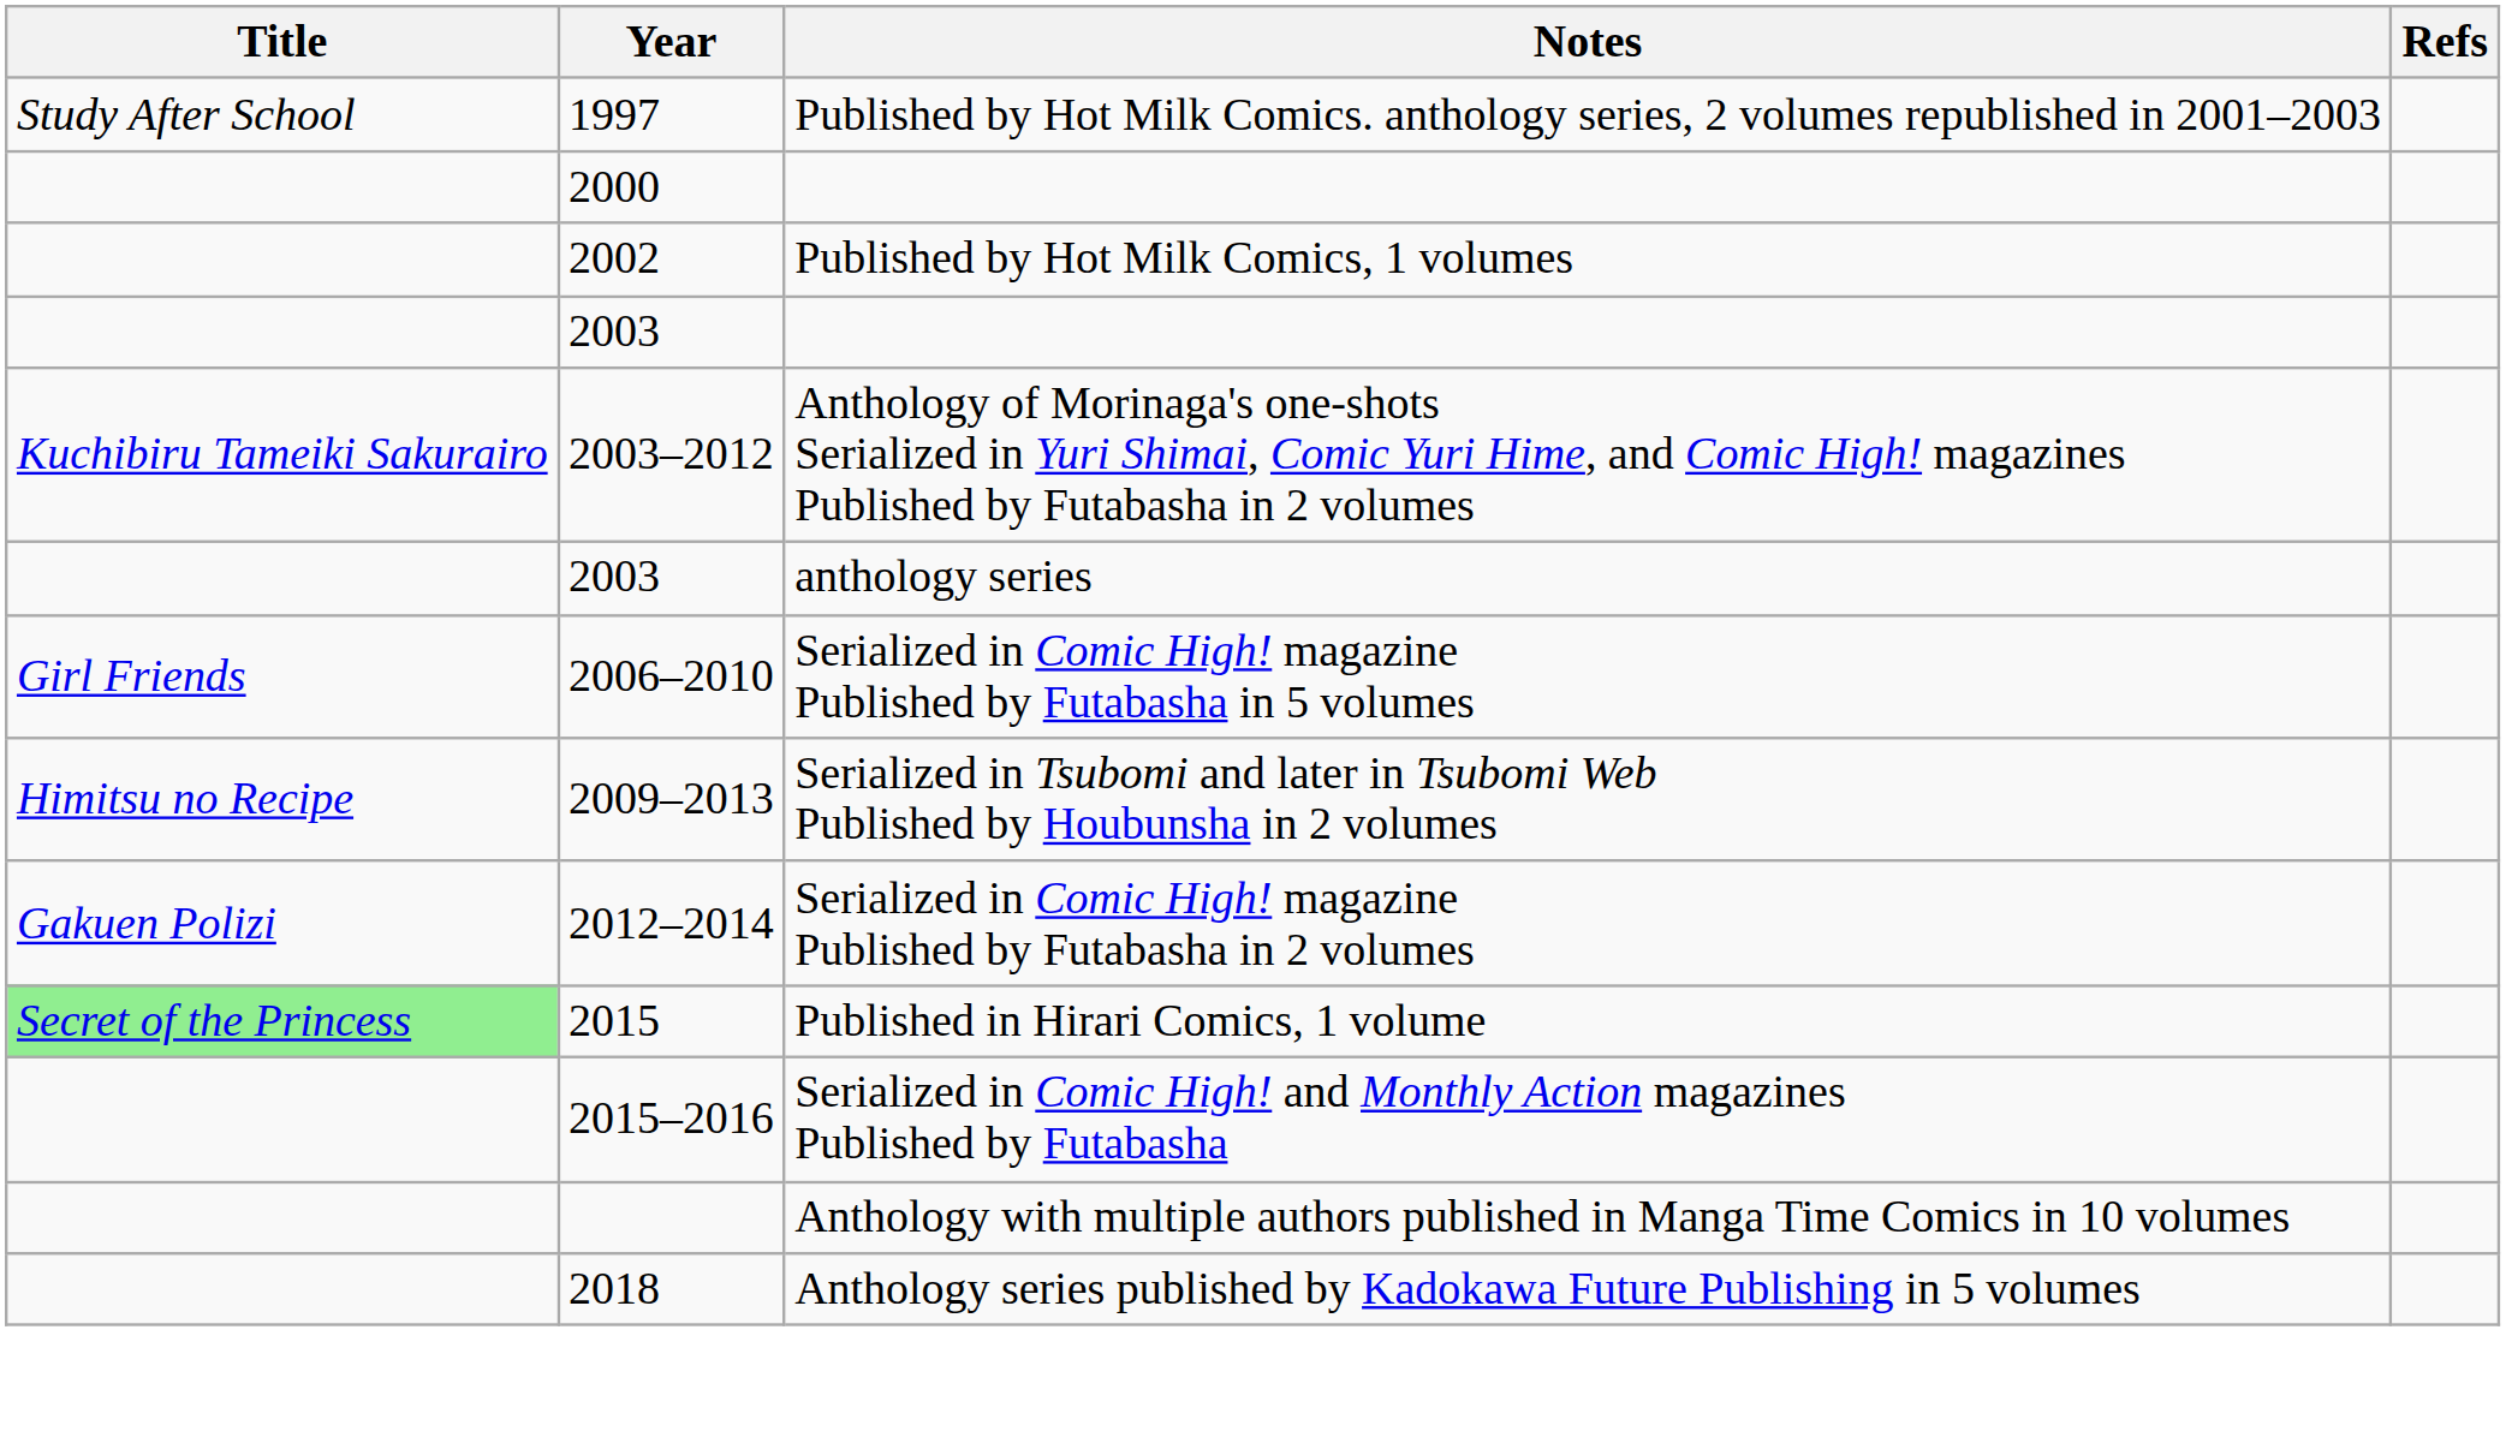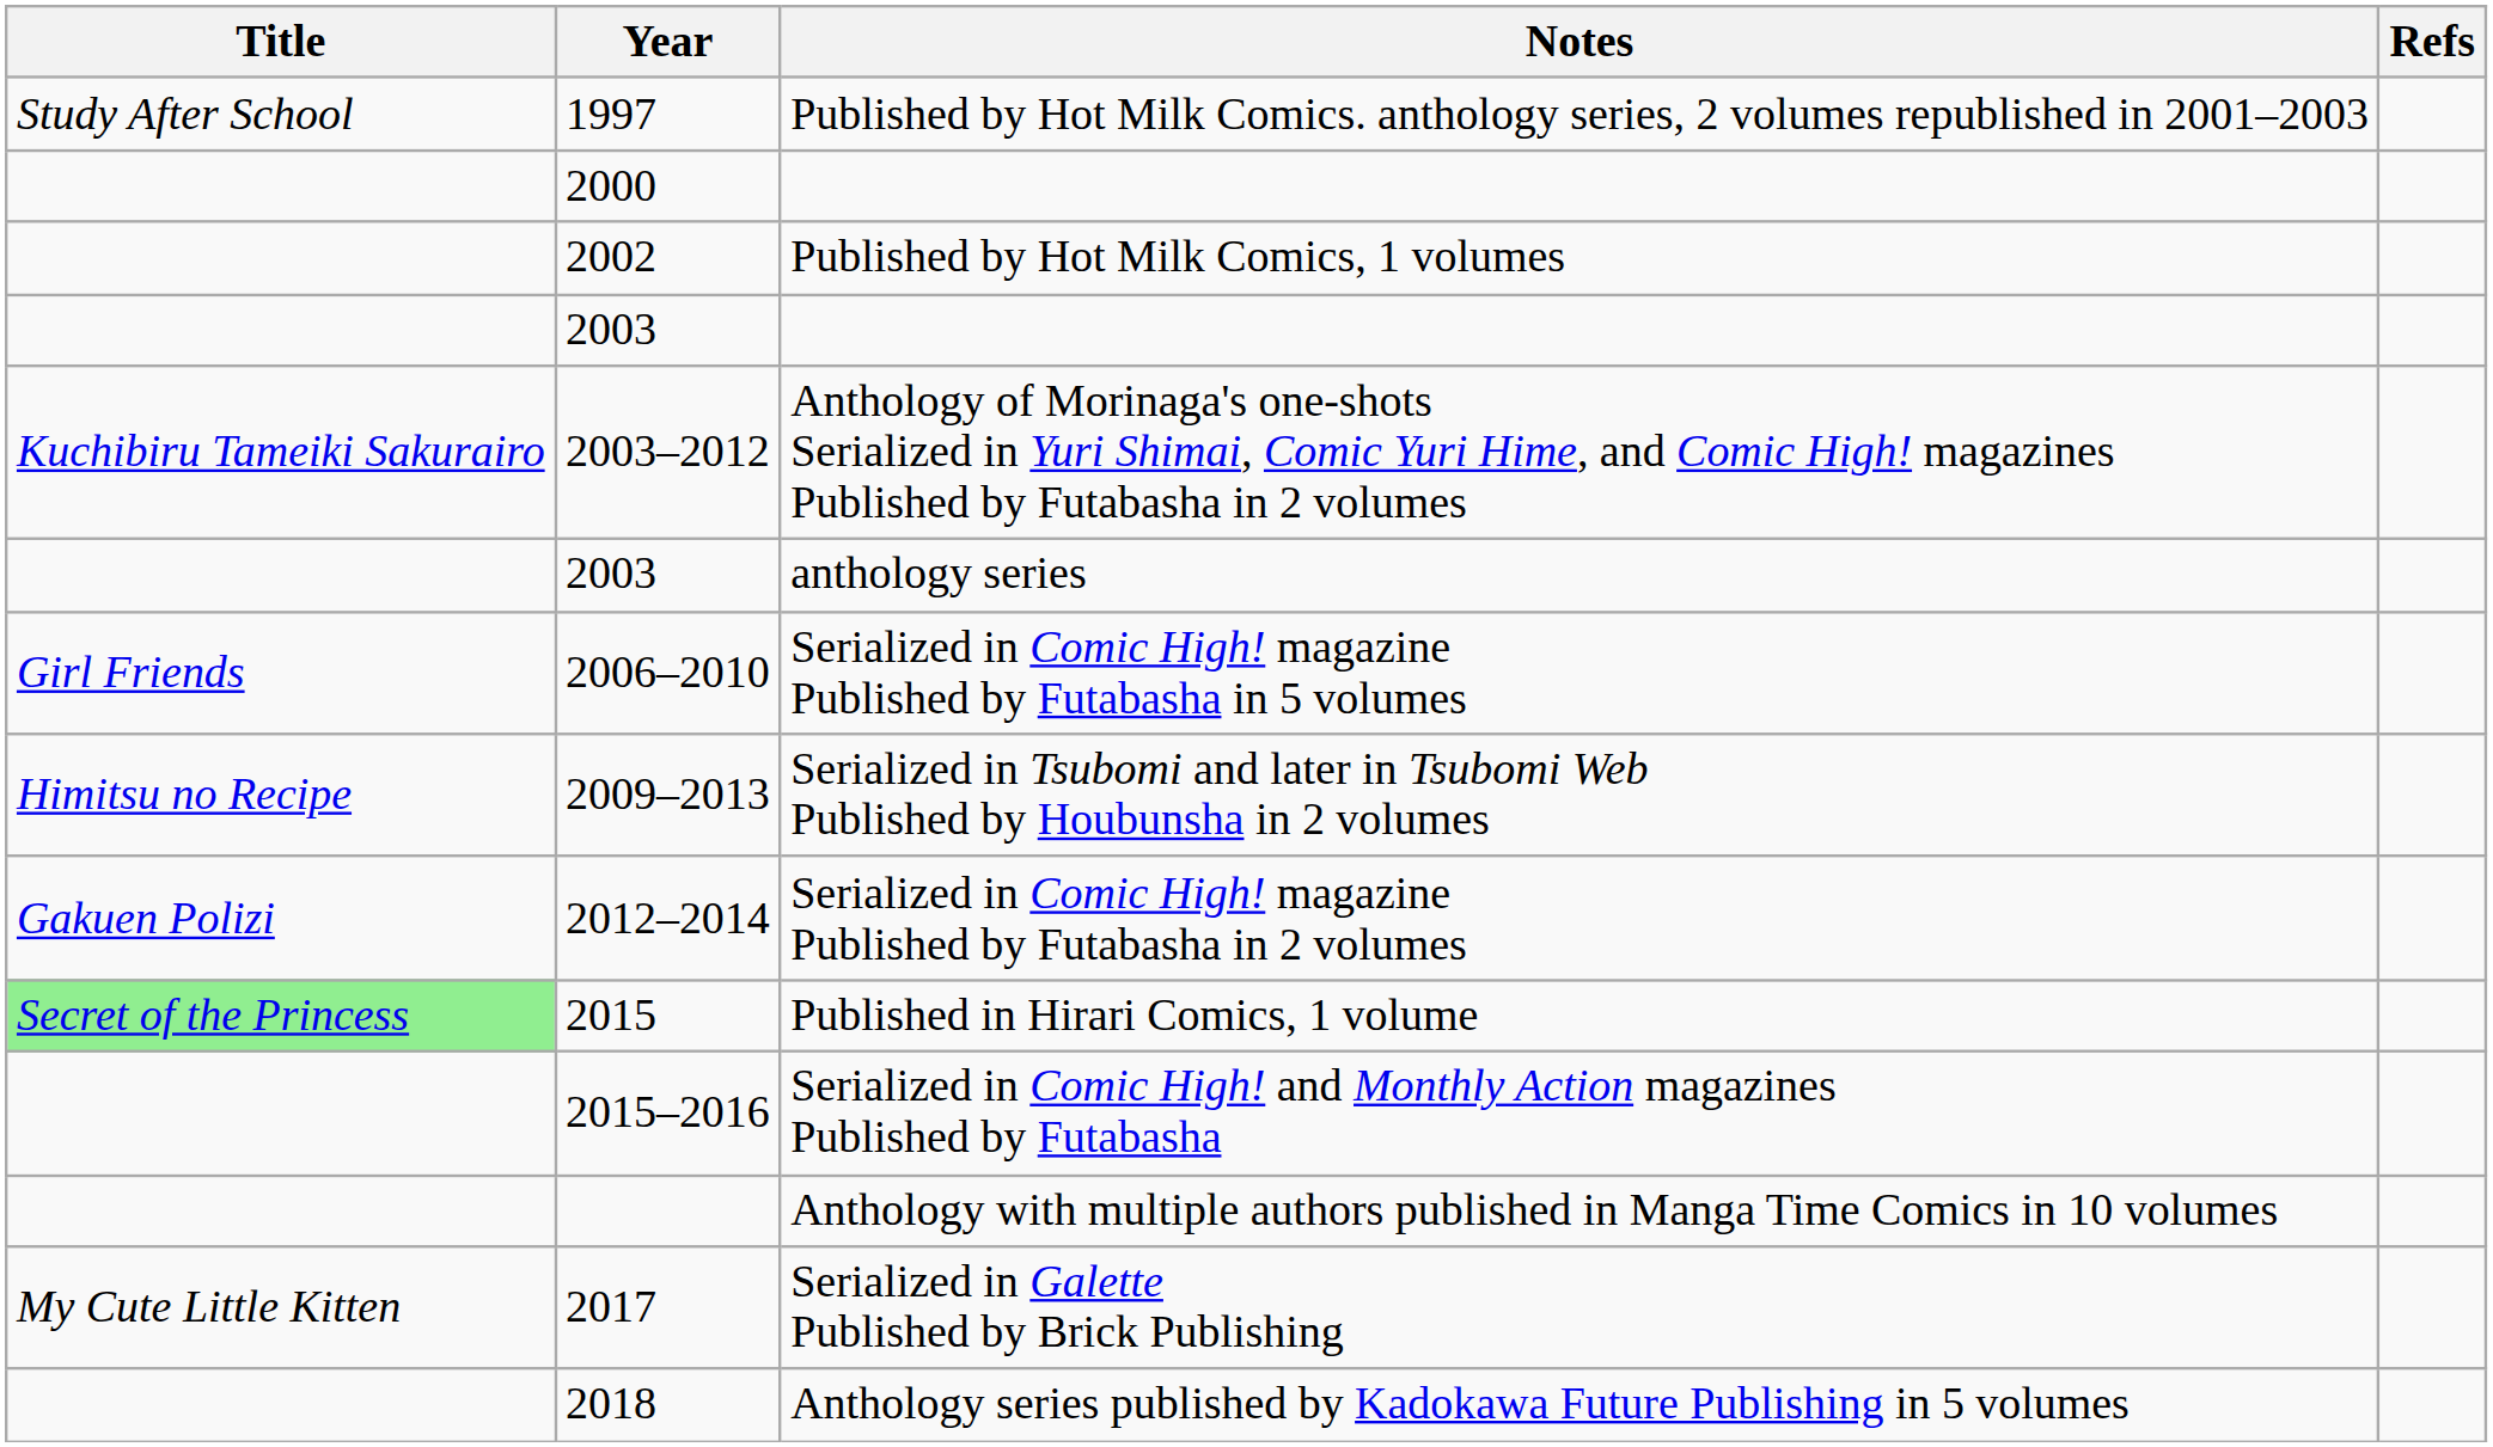 <table class="wikitable sortable">
 <tr>
 <th>Title</th>
 <th>Year</th>
 <th>Notes</th>
 <th>Refs</th>
 </tr>
 <tr>
 <td><em>Study After School</em></td>
 <td>1997</td>
 <td>Published by Hot Milk Comics. anthology series, 2 volumes republished in 2001–2003</td>
 <td></td>
 </tr>
 <tr>
 <td></td>
 <td>2000</td>
 <td></td>
 <td></td>
 </tr>
 <tr>
 <td></td>
 <td>2002</td>
 <td>Published by Hot Milk Comics, 1 volumes</td>
 <td></td>
 </tr>
 <tr>
 <td></td>
 <td>2003</td>
 <td></td>
 <td></td>
 </tr>
 <tr>
 <td><em><a href='#'>Kuchibiru Tameiki Sakurairo</a></em></td>
 <td>2003–2012</td>
 <td>Anthology of Morinaga's one-shots<br>Serialized in <em><a href='#'>Yuri Shimai</a></em>, <em><a href='#'>Comic Yuri Hime</a></em>, and <em><a href='#'>Comic High!</a></em> magazines<br>Published by Futabasha in 2 volumes</td>
 <td></td>
 </tr>
 <tr>
 <td></td>
 <td>2003</td>
 <td>anthology series</td>
 <td></td>
 </tr>
 <tr>
 <td><em><a href='#'>Girl Friends</a></em></td>
 <td>2006–2010</td>
 <td>Serialized in <em><a href='#'>Comic High!</a></em> magazine<br>Published by <a href='#'>Futabasha</a> in 5 volumes</td>
 <td></td>
 </tr>
 <tr>
 <td><em><a href='#'>Himitsu no Recipe</a></em></td>
 <td>2009–2013</td>
 <td>Serialized in <em>Tsubomi</em> and later in <em>Tsubomi Web</em><br>Published by <a href='#'>Houbunsha</a> in 2 volumes</td>
 <td></td>
 </tr>
 <tr>
 <td><em><a href='#'>Gakuen Polizi</a></em></td>
 <td>2012–2014</td>
 <td>Serialized in <em><a href='#'>Comic High!</a></em> magazine<br>Published by Futabasha in 2 volumes</td>
 <td></td>
 </tr>
 <tr>
 <td style="background: lightgreen;"><em><a href='#'>Secret of the Princess</a></em></td>
 <td>2015</td>
 <td>Published in Hirari Comics, 1 volume</td>
 <td></td>
 </tr>
 <tr>
 <td></td>
 <td>2015–2016</td>
 <td>Serialized in <em><a href='#'>Comic High!</a></em> and <em><a href='#'>Monthly Action</a></em> magazines<br>Published by <a href='#'>Futabasha</a></td>
 <td></td>
 </tr>
 <tr>
 <td></td>
 <td></td>
 <td>Anthology with multiple authors published in Manga Time Comics in 10 volumes</td>
 <td></td>
 </tr>
 <tr>
+<td><em>My Cute Little Kitten</em></td>
+<td>2017</td>
+<td>Serialized in <em><a href='#'>Galette</a></em><br>Published by Brick Publishing</td>
+<td></td>
+</tr>
+<tr>
 <td></td>
 <td>2018</td>
 <td>Anthology series published by <a href='#'>Kadokawa Future Publishing</a> in 5 volumes</td>
 <td></td>
 </tr>
 </table>
